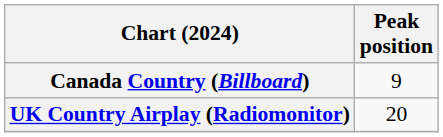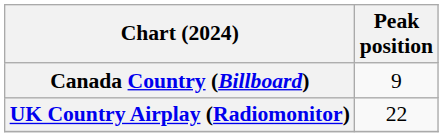 <table class="wikitable sortable plainrowheaders" style="text-align:center;">
 <tr>
 <th scope="col">Chart (2024)</th>
 <th scope="col">Peak<br>position</th>
 </tr>
 <tr>
 <th scope="row">Canada <a href='#'>Country</a> (<em><a href='#'>Billboard</a></em>)</th>
 <td>9</td>
 </tr>
 <tr>
 <th scope="row"><a href='#'>UK Country Airplay</a> (<a href='#'>Radiomonitor</a>)</th>
-<td>20</td>
+<td>22</td>
 </tr>
 <tr>
 </tr>
 </table>
